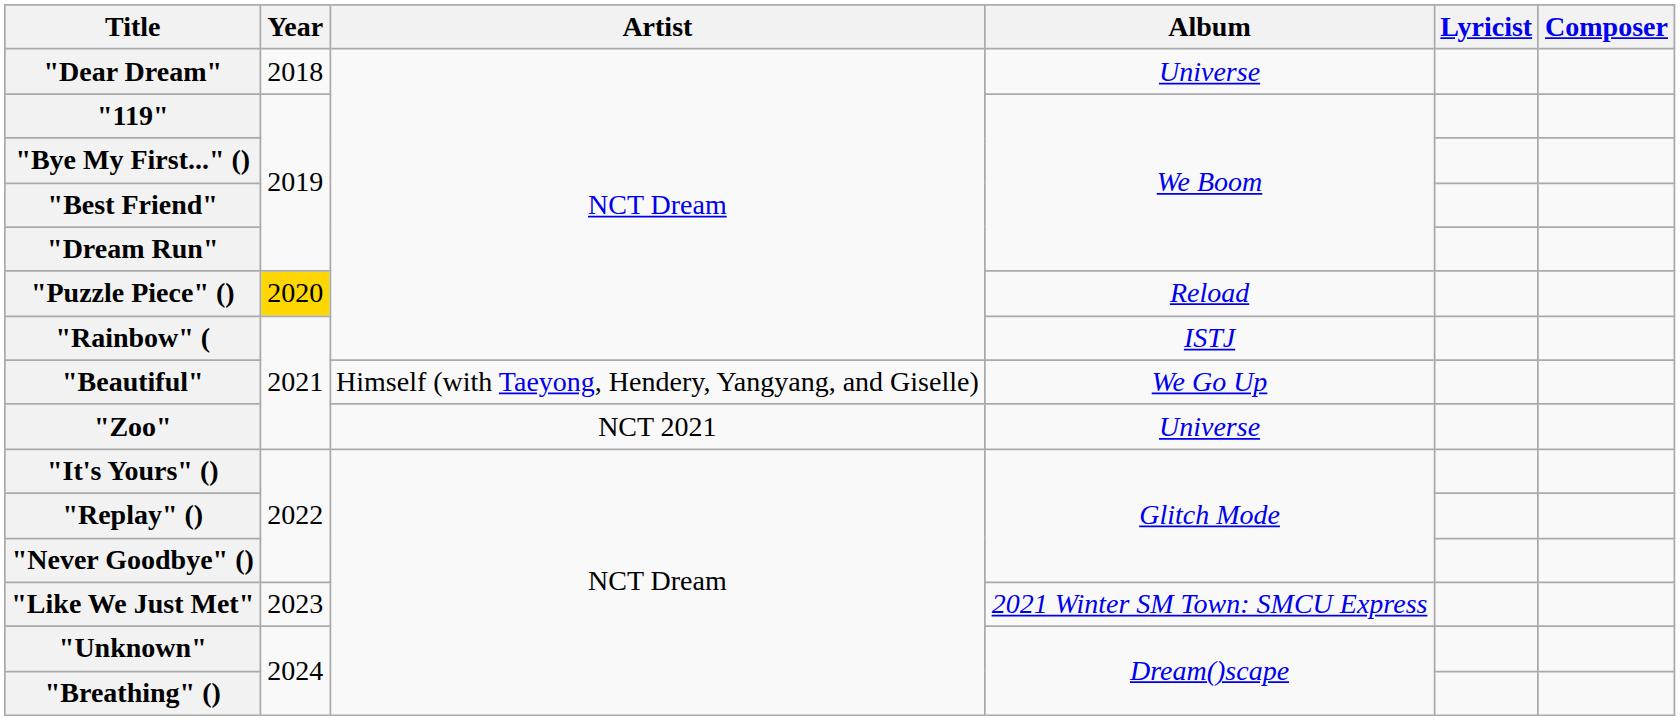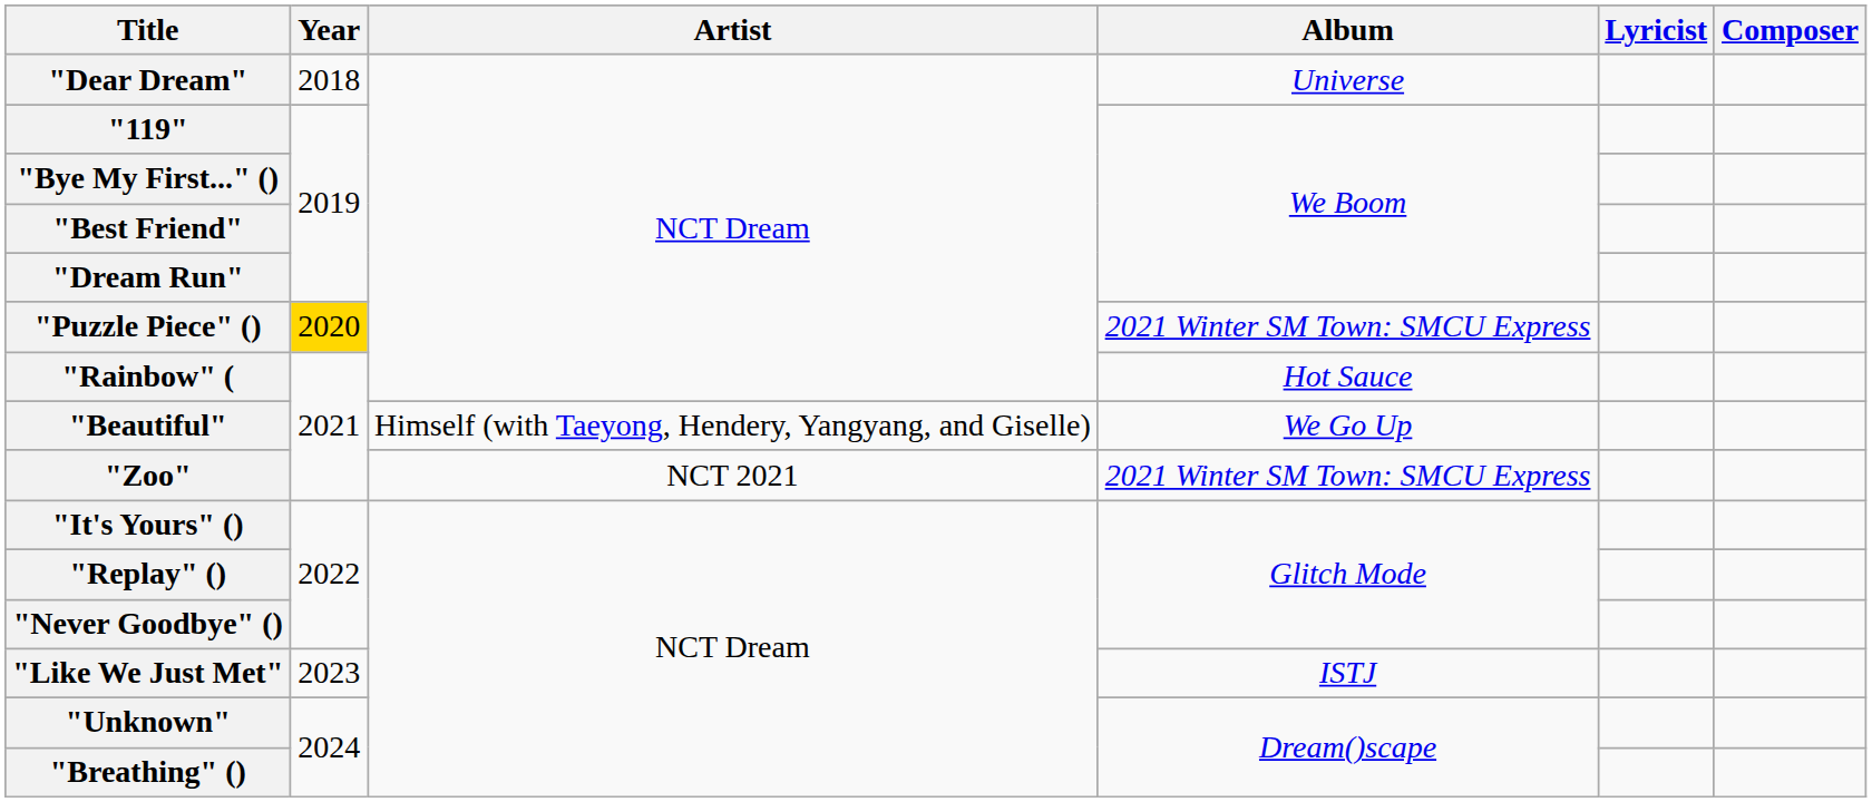 <table class="wikitable plainrowheaders sortable" style="text-align:center">
 <tr>
 <th scope="col">Title</th>
 <th scope="col">Year</th>
 <th scope="col">Artist</th>
 <th scope="col">Album</th>
 <th scope="col" class="unsortable" scope="col"><a href='#'>Lyricist</a></th>
 <th scope="col" class="unsortable" scope="col"><a href='#'>Composer</a></th>
 </tr>
 <tr>
 <th scope="row">"Dear Dream"</th>
 <td>2018</td>
 <td rowspan="7"><a href='#'>NCT Dream</a></td>
 <td><em><a href='#'>Universe</a></em></td>
 <td></td>
 <td></td>
 </tr>
 <tr>
 <th scope="row">"119"</th>
 <td rowspan="4">2019</td>
 <td rowspan="4"><em><a href='#'>We Boom</a></em></td>
 <td></td>
 <td></td>
 </tr>
 <tr>
 <th scope="row">"Bye My First..." ()</th>
 <td></td>
 <td></td>
 </tr>
 <tr>
 <th scope="row">"Best Friend"</th>
 <td></td>
 <td></td>
 </tr>
 <tr>
 <th scope="row">"Dream Run"</th>
 <td></td>
 <td></td>
 </tr>
 <tr>
 <th scope="row">"Puzzle Piece" ()</th>
 <td style="background: gold;">2020</td>
-<td><em><a href='#'>Reload</a></em></td>
+<td><em><a href='#'>2021 Winter SM Town: SMCU Express</a></em></td>
 <td></td>
 <td></td>
 </tr>
 <tr>
 <th scope="row">"Rainbow" (</th>
 <td rowspan="3">2021</td>
-<td><em><a href='#'>ISTJ</a></em></td>
+<td><em><a href='#'>Hot Sauce</a></em></td>
 <td></td>
 <td></td>
 </tr>
 <tr>
 <th scope="row">"Beautiful"</th>
 <td>Himself (with <a href='#'>Taeyong</a>, Hendery, Yangyang, and Giselle)</td>
 <td><em><a href='#'>We Go Up</a></em></td>
 <td></td>
 <td></td>
 </tr>
 <tr>
 <th scope="row">"Zoo"</th>
 <td>NCT 2021</td>
-<td><em><a href='#'>Universe</a></em></td>
+<td><em><a href='#'>2021 Winter SM Town: SMCU Express</a></em></td>
 <td></td>
 <td></td>
 </tr>
 <tr>
 <th scope="row">"It's Yours" ()</th>
 <td rowspan="3">2022</td>
 <td rowspan="6">NCT Dream</td>
 <td rowspan="3"><em><a href='#'>Glitch Mode</a></em></td>
 <td></td>
 <td></td>
 </tr>
 <tr>
 <th scope="row">"Replay" ()</th>
 <td></td>
 <td></td>
 </tr>
 <tr>
 <th scope="row">"Never Goodbye" ()</th>
 <td></td>
 <td></td>
 </tr>
 <tr>
 <th scope="row">"Like We Just Met"</th>
 <td>2023</td>
-<td><em><a href='#'>2021 Winter SM Town: SMCU Express</a></em></td>
+<td><em><a href='#'>ISTJ</a></em></td>
 <td></td>
 <td></td>
 </tr>
 <tr>
 <th scope="row">"Unknown"</th>
 <td rowspan="2">2024</td>
 <td rowspan="2"><em><a href='#'>Dream()scape</a></em></td>
 <td></td>
 <td></td>
 </tr>
 <tr>
 <th scope="row">"Breathing" ()</th>
 <td></td>
 <td></td>
 </tr>
 </table>
